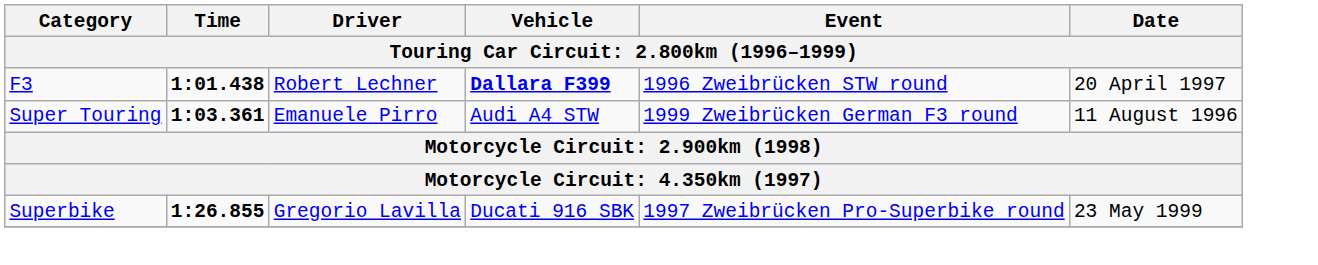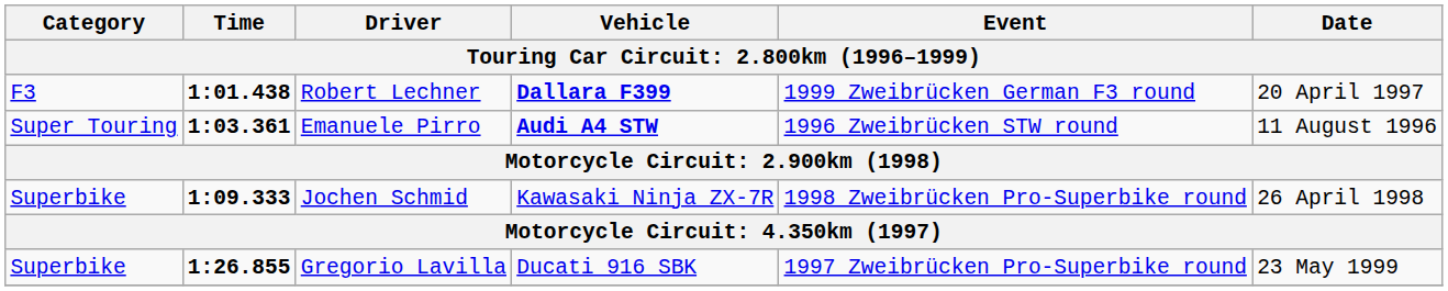 <table class="wikitable">
 <tr>
 <th>Category</th>
 <th>Time</th>
 <th>Driver</th>
 <th>Vehicle</th>
 <th>Event</th>
 <th>Date</th>
 </tr>
 <tr>
 <th colspan="6">Touring Car Circuit: 2.800km (1996–1999)</th>
 </tr>
 <tr>
 <td><a href='#'>F3</a></td>
 <td><strong>1:01.438</strong></td>
 <td><a href='#'>Robert Lechner</a></td>
 <td><strong><a href='#'>Dallara F399</a></strong></td>
-<td><a href='#'>1996 Zweibrücken STW round</a></td>
+<td><a href='#'>1999 Zweibrücken German F3 round</a></td>
 <td>20 April 1997</td>
 </tr>
 <tr>
 <td><a href='#'>Super Touring</a></td>
 <td><strong>1:03.361</strong></td>
 <td><a href='#'>Emanuele Pirro</a></td>
-<td><a href='#'>Audi A4 STW</a></td>
-<td><a href='#'>1999 Zweibrücken German F3 round</a></td>
+<td><strong><a href='#'>Audi A4 STW</a></strong></td>
+<td><a href='#'>1996 Zweibrücken STW round</a></td>
 <td>11 August 1996</td>
 </tr>
 <tr>
 <th colspan="6">Motorcycle Circuit: 2.900km (1998)</th>
+</tr>
+<tr>
+<td><a href='#'>Superbike</a></td>
+<td><strong>1:09.333</strong></td>
+<td><a href='#'>Jochen Schmid</a></td>
+<td><a href='#'>Kawasaki Ninja ZX-7R</a></td>
+<td><a href='#'>1998 Zweibrücken Pro-Superbike round</a></td>
+<td>26 April 1998</td>
 </tr>
 <tr>
 <th colspan="6">Motorcycle Circuit: 4.350km (1997)</th>
 </tr>
 <tr>
 <td><a href='#'>Superbike</a></td>
 <td><strong>1:26.855</strong></td>
 <td><a href='#'>Gregorio Lavilla</a></td>
 <td><a href='#'>Ducati 916 SBK</a></td>
 <td><a href='#'>1997 Zweibrücken Pro-Superbike round</a></td>
 <td>23 May 1999</td>
 </tr>
 <tr>
 </tr>
 </table>
